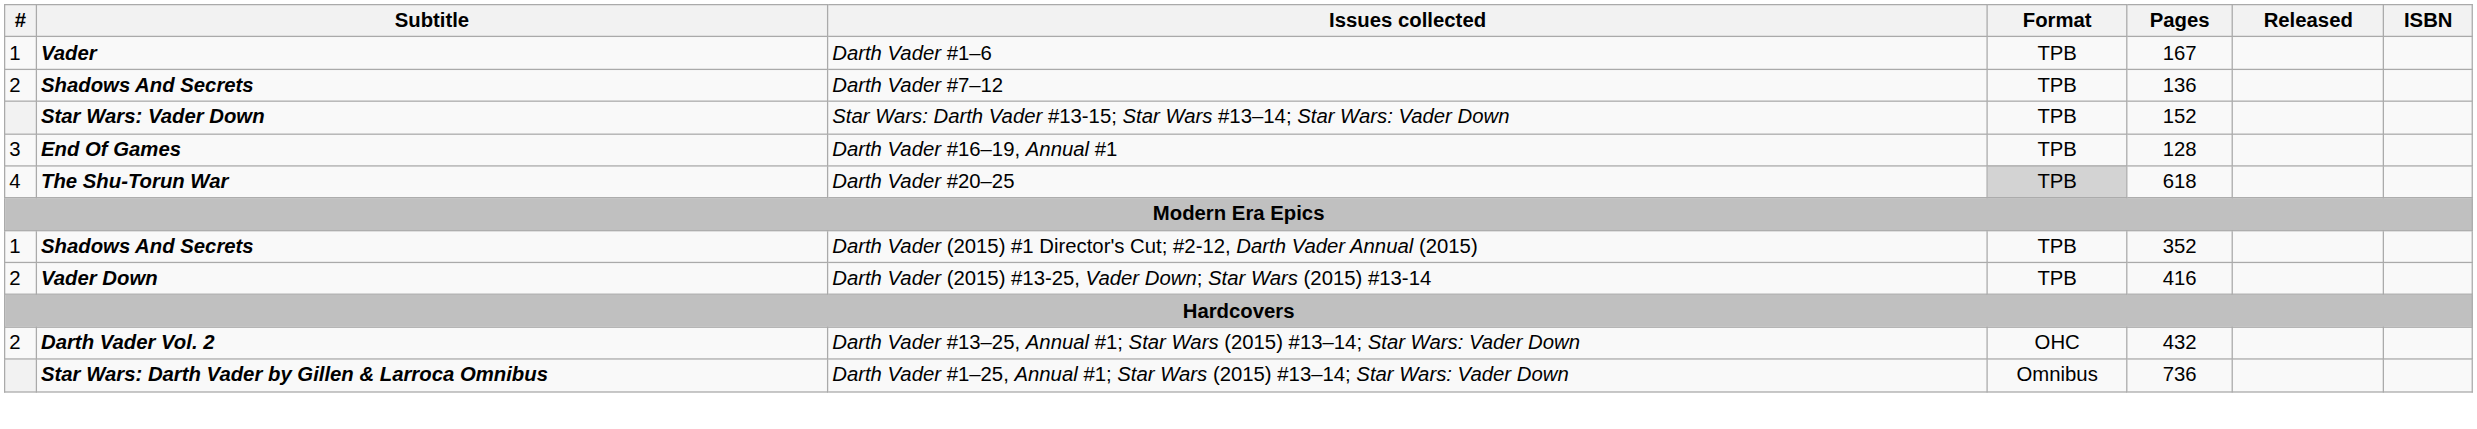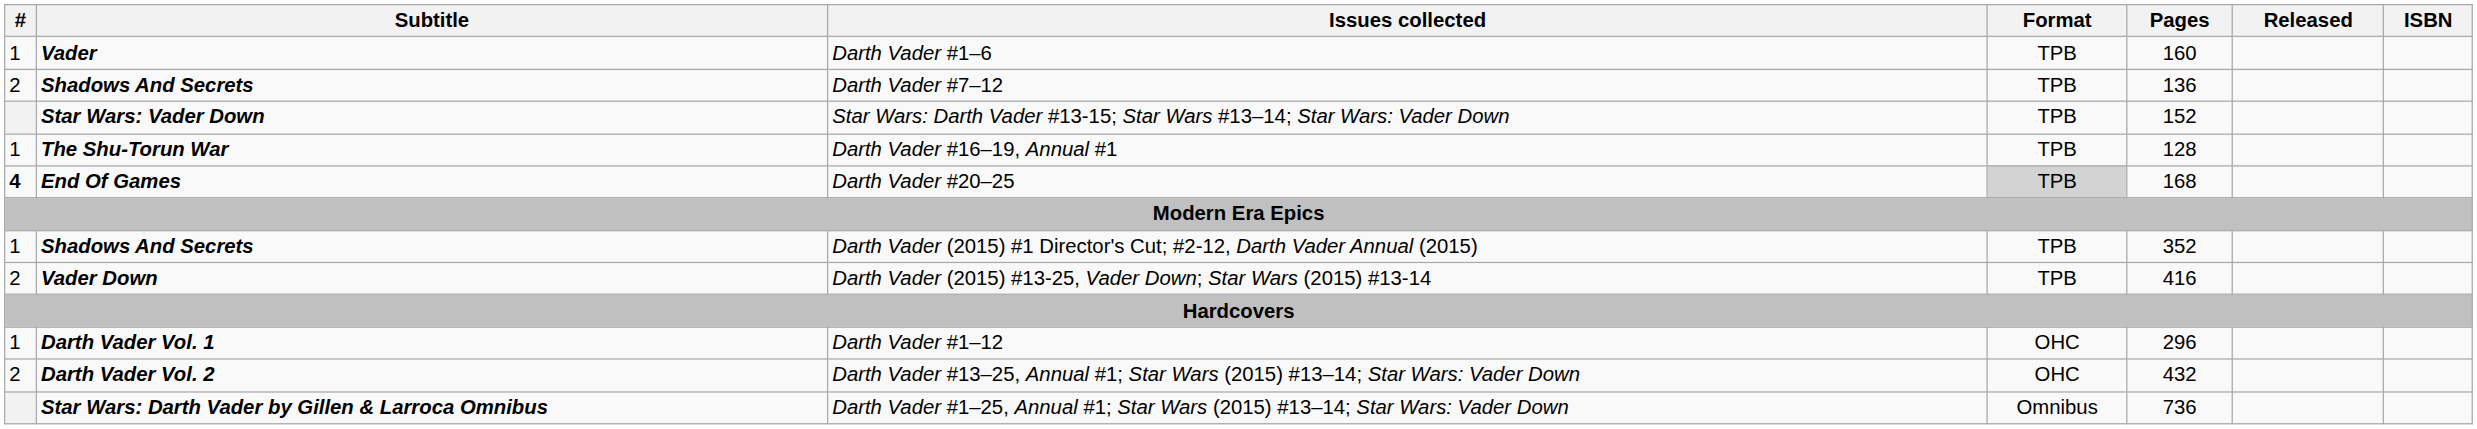 <table class="wikitable sortable" width=98%>
 <tr>
 <th class="unsortable">#</th>
 <th class="unsortable">Subtitle</th>
 <th class="unsortable">Issues collected</th>
 <th>Format</th>
 <th class="unsortable">Pages</th>
 <th>Released</th>
 <th class="unsortable">ISBN</th>
 </tr>
 <tr>
 <td>1</td>
 <td><strong><em>Vader</em></strong></td>
 <td><em>Darth Vader</em> #1–6</td>
 <td style="text-align: center;">TPB</td>
-<td style="text-align: center;">167</td>
+<td style="text-align: center;">160</td>
 <td></td>
 <td></td>
 </tr>
 <tr>
 <td>2</td>
 <td><strong><em>Shadows And Secrets</em></strong></td>
 <td><em>Darth Vader</em> #7–12</td>
 <td style="text-align: center;">TPB</td>
 <td style="text-align: center;">136</td>
 <td></td>
 <td></td>
 </tr>
 <tr>
 <th style="background-color: light grey;"></th>
 <td><strong><em>Star Wars: Vader Down</em></strong></td>
 <td><em>Star Wars: Darth Vader</em> #13-15; <em>Star Wars</em> #13–14; <em>Star Wars: Vader Down</em></td>
 <td style="text-align: center;">TPB</td>
 <td style="text-align: center;">152</td>
 <td></td>
 <td></td>
 </tr>
 <tr>
-<td>3</td>
-<td><strong><em>End Of Games</em></strong></td>
+<td>1</td>
+<td><strong><em>The Shu-Torun War</em></strong></td>
 <td><em>Darth Vader</em> #16–19, <em>Annual</em> #1</td>
 <td style="text-align: center;">TPB</td>
 <td style="text-align: center;">128</td>
 <td></td>
 <td></td>
 </tr>
 <tr>
-<td>4</td>
-<td><strong><em>The Shu-Torun War</em></strong></td>
+<td><strong>4</strong></td>
+<td><strong><em>End Of Games</em></strong></td>
 <td><em>Darth Vader</em> #20–25</td>
 <td style="background: lightgrey; text-align: center;">TPB</td>
-<td style="text-align: center;">618</td>
+<td style="text-align: center;">168</td>
 <td></td>
 <td></td>
 </tr>
 <tr>
 <th colspan=7 style="background-color: silver;">Modern Era Epics</th>
 </tr>
 <tr>
 <td>1</td>
 <td><strong><em>Shadows And Secrets</em></strong></td>
 <td><em>Darth Vader</em> (2015) #1 Director's Cut; #2-12, <em>Darth Vader Annual</em> (2015)</td>
 <td style="text-align: center;">TPB</td>
 <td style="text-align: center;">352</td>
 <td></td>
 <td></td>
 </tr>
 <tr>
 <td>2</td>
 <td><strong><em>Vader Down</em></strong></td>
 <td><em>Darth Vader</em> (2015) #13-25, <em>Vader Down</em>; <em>Star Wars</em> (2015) #13-14</td>
 <td style="text-align: center;">TPB</td>
 <td style="text-align: center;">416</td>
 <td></td>
 <td></td>
 </tr>
 <tr>
 <th colspan=7 style="background-color: silver;">Hardcovers</th>
 </tr>
 <tr>
+<td>1</td>
+<td><strong><em>Darth Vader Vol. 1</em></strong></td>
+<td><em>Darth Vader</em> #1–12</td>
+<td style="text-align: center;">OHC</td>
+<td style="text-align: center;">296</td>
+<td></td>
+<td></td>
+</tr>
+<tr>
 <td>2</td>
 <td><strong><em>Darth Vader Vol. 2</em></strong></td>
 <td><em>Darth Vader</em> #13–25, <em>Annual</em> #1; <em>Star Wars</em> (2015) #13–14; <em>Star Wars: Vader Down</em></td>
 <td style="text-align: center;">OHC</td>
 <td style="text-align: center;">432</td>
 <td></td>
 <td></td>
 </tr>
 <tr>
 <th style="background-color: light grey;"></th>
 <td><strong><em>Star Wars: Darth Vader by Gillen & Larroca Omnibus</em></strong></td>
 <td><em>Darth Vader</em> #1–25, <em>Annual</em> #1; <em>Star Wars</em> (2015) #13–14; <em>Star Wars: Vader Down</em></td>
 <td style="text-align: center;">Omnibus</td>
 <td style="text-align: center;">736</td>
 <td></td>
 <td></td>
 </tr>
 </table>
